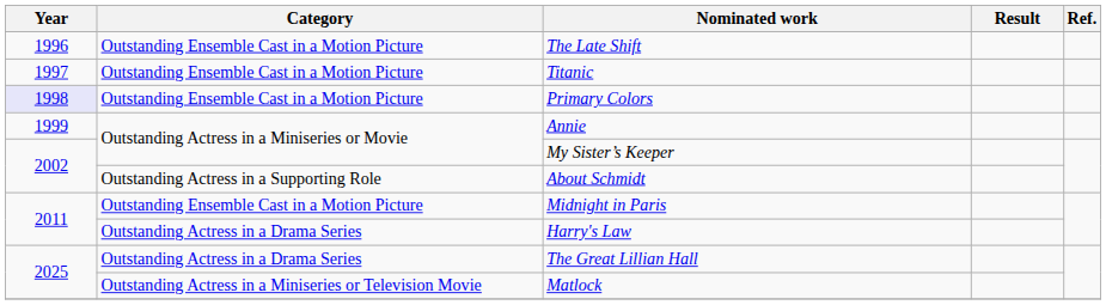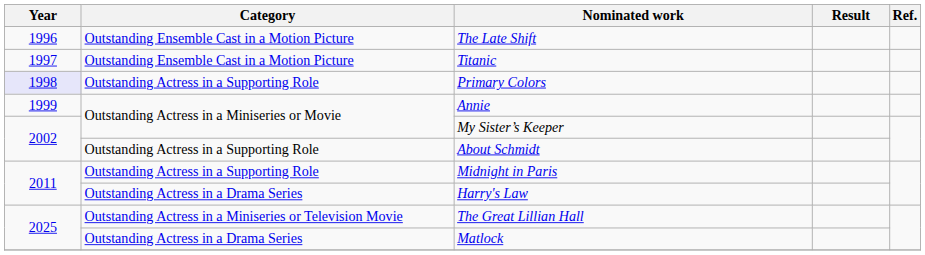 <table class=wikitable>
 <tr>
 <th scope="col" style="width:5em;">Year</th>
 <th scope="col" style="width:26em;">Category</th>
 <th scope="col" style="width:25em;">Nominated work</th>
 <th scope="col" style="width:5em;">Result</th>
 <th>Ref.</th>
 </tr>
 <tr>
 <td style="text-align:center;"><a href='#'>1996</a></td>
 <td><a href='#'>Outstanding Ensemble Cast in a Motion Picture</a></td>
 <td><em><a href='#'>The Late Shift</a></em></td>
 <td></td>
 <td style="text-align:center;"></td>
 </tr>
 <tr>
 <td style="text-align:center;"><a href='#'>1997</a></td>
 <td><a href='#'>Outstanding Ensemble Cast in a Motion Picture</a></td>
 <td><em><a href='#'>Titanic</a></em></td>
 <td></td>
 <td style="text-align:center;"></td>
 </tr>
 <tr>
 <td style="background: lavender; text-align:center;"><a href='#'>1998</a></td>
-<td><a href='#'>Outstanding Ensemble Cast in a Motion Picture</a></td>
+<td><a href='#'>Outstanding Actress in a Supporting Role</a></td>
 <td><em><a href='#'>Primary Colors</a></em></td>
 <td></td>
 <td style="text-align:center;"></td>
 </tr>
 <tr>
 <td style="text-align:center;"><a href='#'>1999</a></td>
 <td rowspan=2>Outstanding Actress in a Miniseries or Movie</td>
 <td><em><a href='#'>Annie</a></em></td>
 <td></td>
 <td style="text-align:center;"></td>
 </tr>
 <tr>
 <td style="text-align:center;", rowspan="2"><a href='#'>2002</a></td>
 <td><em>My Sister’s Keeper</em></td>
 <td></td>
 <td style="text-align:center;", rowspan="2"></td>
 </tr>
 <tr>
 <td>Outstanding Actress in a Supporting Role</td>
 <td><em><a href='#'>About Schmidt</a></em></td>
 <td></td>
 </tr>
 <tr>
 <td style="text-align:center;", rowspan="2"><a href='#'>2011</a></td>
-<td><a href='#'>Outstanding Ensemble Cast in a Motion Picture</a></td>
+<td><a href='#'>Outstanding Actress in a Supporting Role</a></td>
 <td><em><a href='#'>Midnight in Paris</a></em></td>
 <td></td>
 <td style="text-align:center;" rowspan="2"></td>
 </tr>
 <tr>
 <td><a href='#'>Outstanding Actress in a Drama Series</a></td>
 <td><em><a href='#'>Harry's Law</a></em></td>
 <td></td>
 </tr>
 <tr>
 <td style="text-align:center;", rowspan="2"><a href='#'>2025</a></td>
-<td><a href='#'>Outstanding Actress in a Drama Series</a></td>
+<td><a href='#'>Outstanding Actress in a Miniseries or Television Movie</a></td>
 <td><em><a href='#'>The Great Lillian Hall</a></em></td>
 <td></td>
 <td style="text-align:center;" rowspan="2"></td>
 </tr>
 <tr>
-<td><a href='#'>Outstanding Actress in a Miniseries or Television Movie</a></td>
+<td><a href='#'>Outstanding Actress in a Drama Series</a></td>
 <td><em><a href='#'>Matlock</a></em></td>
 <td></td>
 </tr>
 <tr>
 </tr>
 </table>
